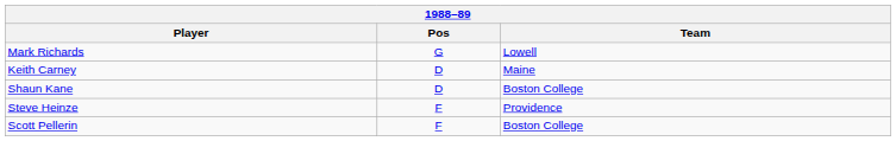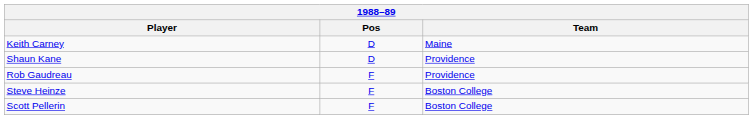 <table class="wikitable" width=95%>
 <tr>
 <th colspan=3><a href='#'>1988–89</a></th>
 </tr>
 <tr>
 <th>Player</th>
 <th>Pos</th>
 <th>Team</th>
 </tr>
 <tr>
-<td><a href='#'>Mark Richards</a></td>
-<td align=center><a href='#'>G</a></td>
-<td><a href='#'>Lowell</a></td>
-</tr>
-<tr>
 <td><a href='#'>Keith Carney</a></td>
 <td align=center><a href='#'>D</a></td>
 <td><a href='#'>Maine</a></td>
 </tr>
 <tr>
 <td><a href='#'>Shaun Kane</a></td>
 <td align=center><a href='#'>D</a></td>
-<td><a href='#'>Boston College</a></td>
+<td><a href='#'>Providence</a></td>
+</tr>
+<tr>
+<td><a href='#'>Rob Gaudreau</a></td>
+<td align=center><a href='#'>F</a></td>
+<td><a href='#'>Providence</a></td>
 </tr>
 <tr>
 <td><a href='#'>Steve Heinze</a></td>
 <td align=center><a href='#'>F</a></td>
-<td><a href='#'>Providence</a></td>
+<td><a href='#'>Boston College</a></td>
 </tr>
 <tr>
 <td><a href='#'>Scott Pellerin</a></td>
 <td align=center><a href='#'>F</a></td>
 <td><a href='#'>Boston College</a></td>
 </tr>
 </table>
